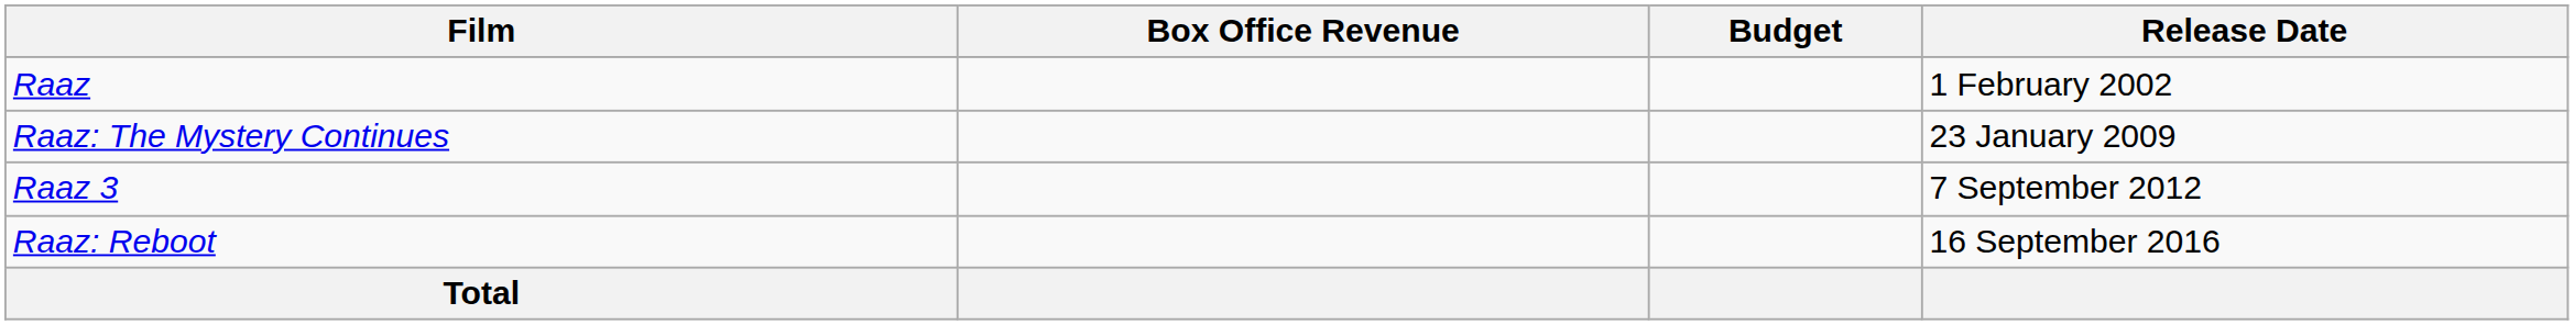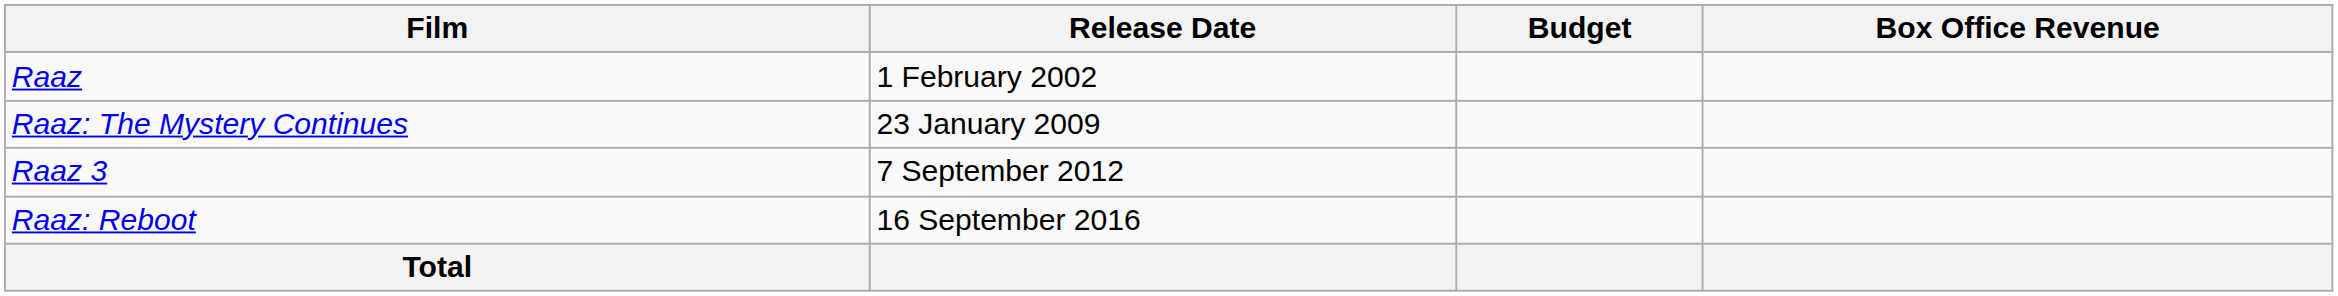 <table class="wikitable" style="width:98%;">
 <tr>
 <th style="text-align:centr;">Film</th>
+<th style="text-align:centr;">Release Date</th>
+<th style="text-align:centr;">Budget</th>
 <th style="text-align:centr;">Box Office Revenue</th>
-<th style="text-align:centr;">Budget</th>
-<th style="text-align:centr;">Release Date</th>
 </tr>
 <tr>
 <td><em><a href='#'>Raaz</a></em></td>
+<td>1 February 2002</td>
 <td></td>
 <td></td>
-<td>1 February 2002</td>
 </tr>
 <tr>
 <td><em><a href='#'>Raaz: The Mystery Continues</a></em></td>
+<td>23 January 2009</td>
 <td></td>
 <td></td>
-<td>23 January 2009</td>
 </tr>
 <tr>
 <td><em><a href='#'>Raaz 3</a></em></td>
+<td>7 September 2012</td>
 <td></td>
 <td></td>
-<td>7 September 2012</td>
 </tr>
 <tr>
 <td><em><a href='#'>Raaz: Reboot</a></em></td>
+<td>16 September 2016</td>
 <td></td>
 <td></td>
-<td>16 September 2016</td>
 </tr>
 <tr>
 <th style="text-align:centr;">Total</th>
 <th style="text-align:centr;"></th>
 <th style="text-align:centr;"></th>
 <th style="text-align:centr;"></th>
 </tr>
 </table>
